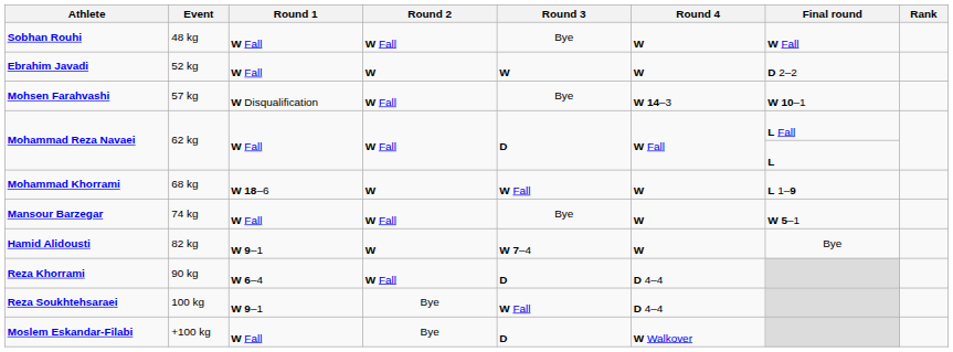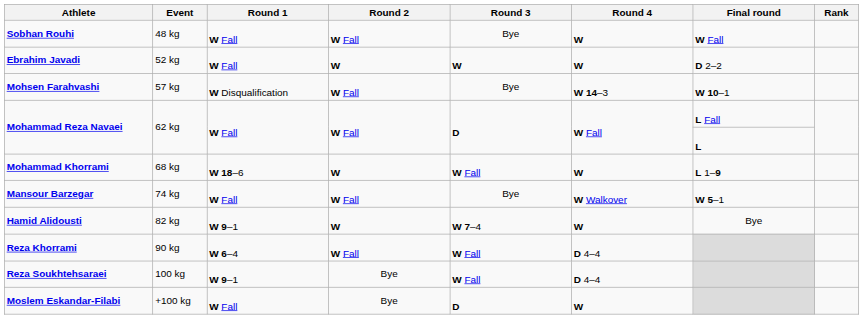 <table class="wikitable" width="98%" style="text-align:left; font-size:90%">
 <tr>
 <th width="11%">Athlete</th>
 <th width="4%">Event</th>
 <th width="9%">Round 1</th>
 <th width="9%">Round 2</th>
 <th width="9%">Round 3</th>
 <th width="9%">Round 4</th>
 <th width="9%">Final round</th>
 <th width="3%">Rank</th>
 </tr>
 <tr>
 <td><strong><a href='#'>Sobhan Rouhi</a></strong></td>
 <td>48 kg</td>
 <td><br><strong>W</strong> <a href='#'>Fall</a></td>
 <td><br><strong>W</strong> <a href='#'>Fall</a></td>
 <td align=center>Bye</td>
 <td><br><strong>W</strong></td>
 <td><br><strong>W</strong> <a href='#'>Fall</a></td>
 <td align=center></td>
 </tr>
 <tr>
 <td><strong><a href='#'>Ebrahim Javadi</a></strong></td>
 <td>52 kg</td>
 <td><br><strong>W</strong> <a href='#'>Fall</a></td>
 <td><br><strong>W</strong></td>
 <td><br><strong>W</strong></td>
 <td><br><strong>W</strong></td>
 <td><br><strong>D</strong> 2–2</td>
 <td align=center></td>
 </tr>
 <tr>
 <td><strong><a href='#'>Mohsen Farahvashi</a></strong></td>
 <td>57 kg</td>
 <td><br><strong>W</strong> Disqualification</td>
 <td><br><strong>W</strong> <a href='#'>Fall</a></td>
 <td align=center>Bye</td>
 <td><br><strong>W</strong> <strong>14</strong>–3</td>
 <td><br><strong>W</strong> <strong>10</strong>–1</td>
 <td align=center></td>
 </tr>
 <tr>
 <td rowspan=2><strong><a href='#'>Mohammad Reza Navaei</a></strong></td>
 <td rowspan=2>62 kg</td>
 <td rowspan=2><br><strong>W</strong> <a href='#'>Fall</a></td>
 <td rowspan=2><br><strong>W</strong> <a href='#'>Fall</a></td>
 <td rowspan=2><br><strong>D</strong></td>
 <td rowspan=2><br><strong>W</strong> <a href='#'>Fall</a></td>
 <td><br><strong>L</strong> <a href='#'>Fall</a></td>
 <td rowspan=2 align=center></td>
 </tr>
 <tr>
 <td><br><strong>L</strong></td>
 </tr>
 <tr>
 <td><strong><a href='#'>Mohammad Khorrami</a></strong></td>
 <td>68 kg</td>
 <td><br><strong>W</strong> <strong>18</strong>–6</td>
 <td><br><strong>W</strong></td>
 <td><br><strong>W</strong> <a href='#'>Fall</a></td>
 <td><br><strong>W</strong></td>
 <td><br><strong>L</strong> 1–<strong>9</strong></td>
 <td align=center></td>
 </tr>
 <tr>
 <td><strong><a href='#'>Mansour Barzegar</a></strong></td>
 <td>74 kg</td>
 <td><br><strong>W</strong> <a href='#'>Fall</a></td>
 <td><br><strong>W</strong> <a href='#'>Fall</a></td>
 <td align=center>Bye</td>
-<td><br><strong>W</strong></td>
+<td><br><strong>W</strong> <a href='#'>Walkover</a></td>
 <td><br><strong>W</strong> <strong>5</strong>–1</td>
 <td align=center></td>
 </tr>
 <tr>
 <td><strong><a href='#'>Hamid Alidousti</a></strong></td>
 <td>82 kg</td>
 <td><br><strong>W</strong> <strong>9</strong>–1</td>
 <td><br><strong>W</strong></td>
 <td><br><strong>W</strong> <strong>7</strong>–4</td>
 <td><br><strong>W</strong></td>
 <td align=center>Bye</td>
 <td align=center></td>
 </tr>
 <tr>
 <td><strong><a href='#'>Reza Khorrami</a></strong></td>
 <td>90 kg</td>
 <td><br><strong>W</strong> <strong>6</strong>–4</td>
 <td><br><strong>W</strong> <a href='#'>Fall</a></td>
-<td><br><strong>D</strong></td>
+<td><br><strong>W</strong> <a href='#'>Fall</a></td>
 <td><br><strong>D</strong> 4–4</td>
 <td bgcolor=#DCDCDC></td>
 <td align=center></td>
 </tr>
 <tr>
 <td><strong><a href='#'>Reza Soukhtehsaraei</a></strong></td>
 <td>100 kg</td>
 <td><br><strong>W</strong> <strong>9</strong>–1</td>
 <td align=center>Bye</td>
 <td><br><strong>W</strong> <a href='#'>Fall</a></td>
 <td><br><strong>D</strong> 4–4</td>
 <td bgcolor=#DCDCDC></td>
 <td align=center></td>
 </tr>
 <tr>
 <td><strong><a href='#'>Moslem Eskandar-Filabi</a></strong></td>
 <td>+100 kg</td>
 <td><br><strong>W</strong> <a href='#'>Fall</a></td>
 <td align=center>Bye</td>
 <td><br><strong>D</strong></td>
-<td><br><strong>W</strong> <a href='#'>Walkover</a></td>
+<td><br><strong>W</strong></td>
 <td bgcolor=#DCDCDC></td>
 <td align=center></td>
 </tr>
 </table>
